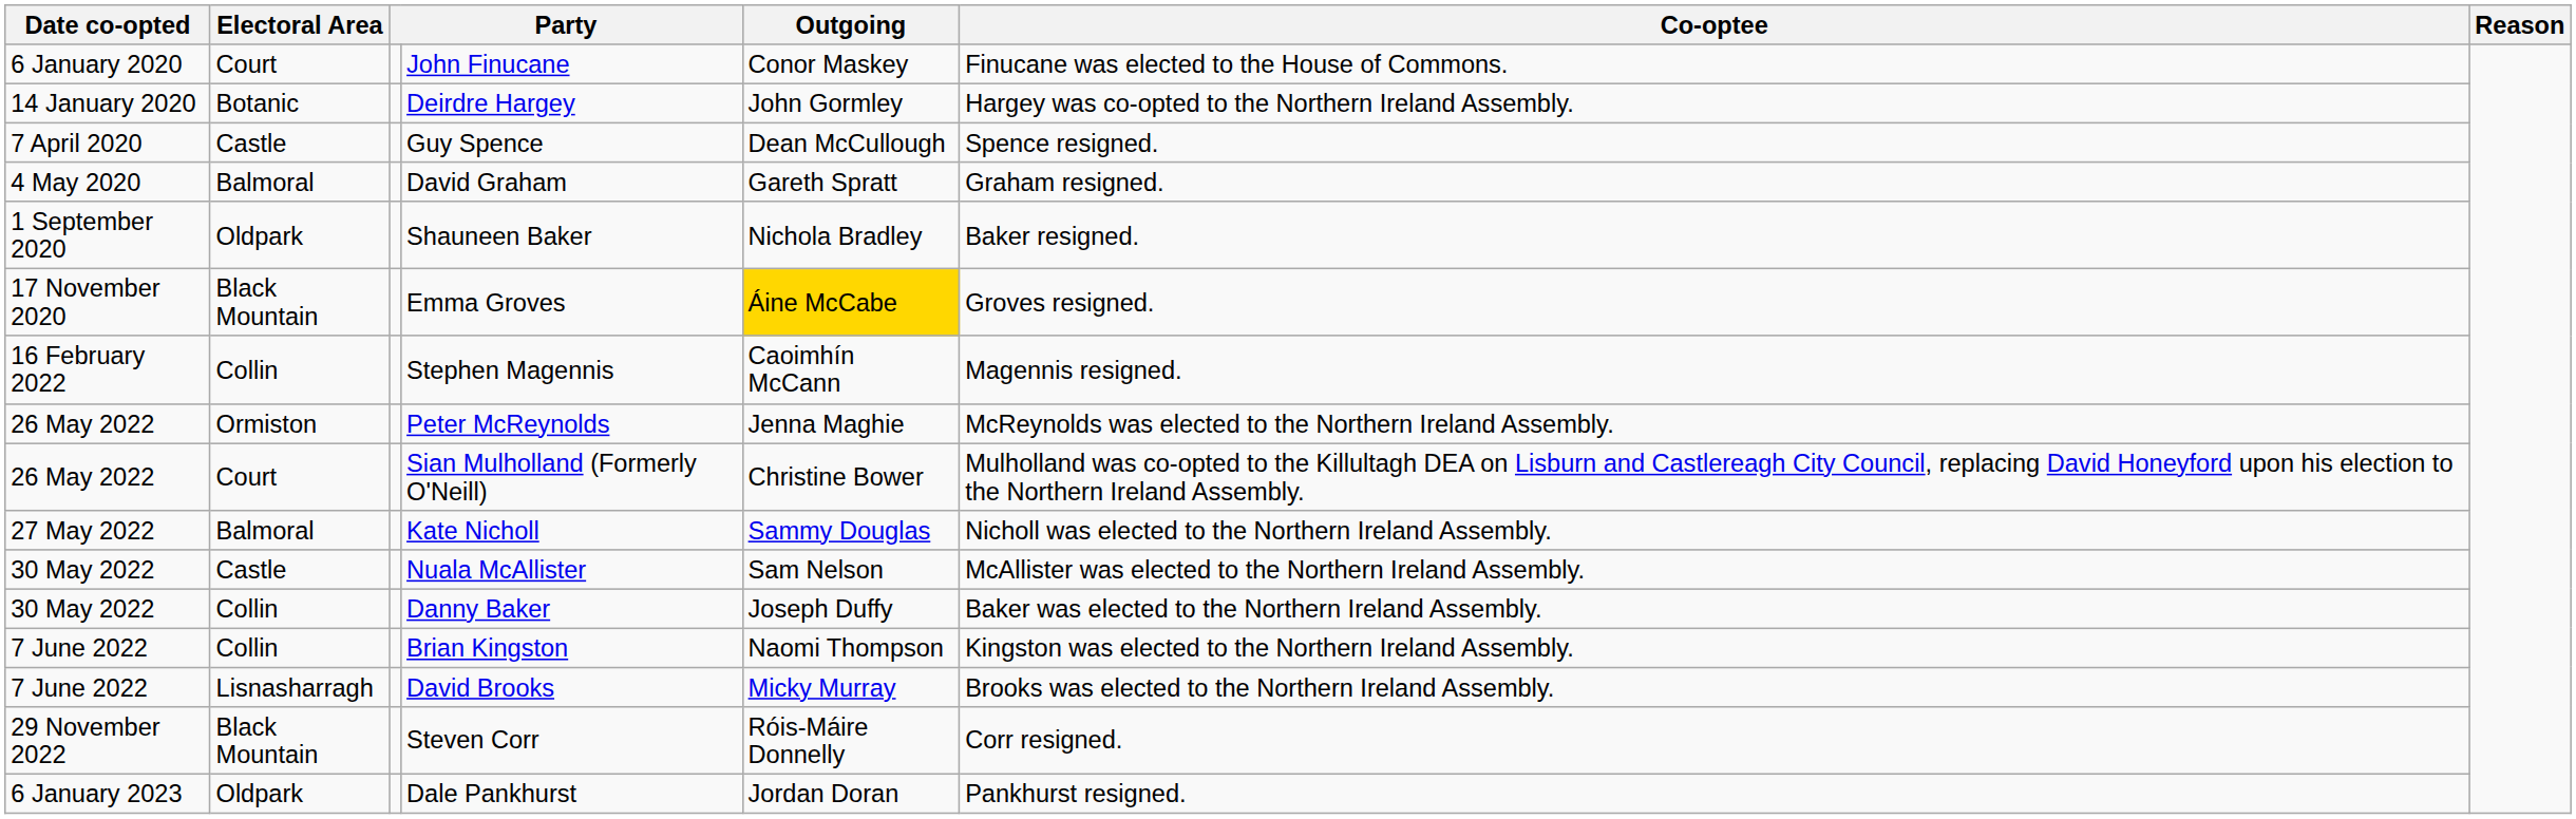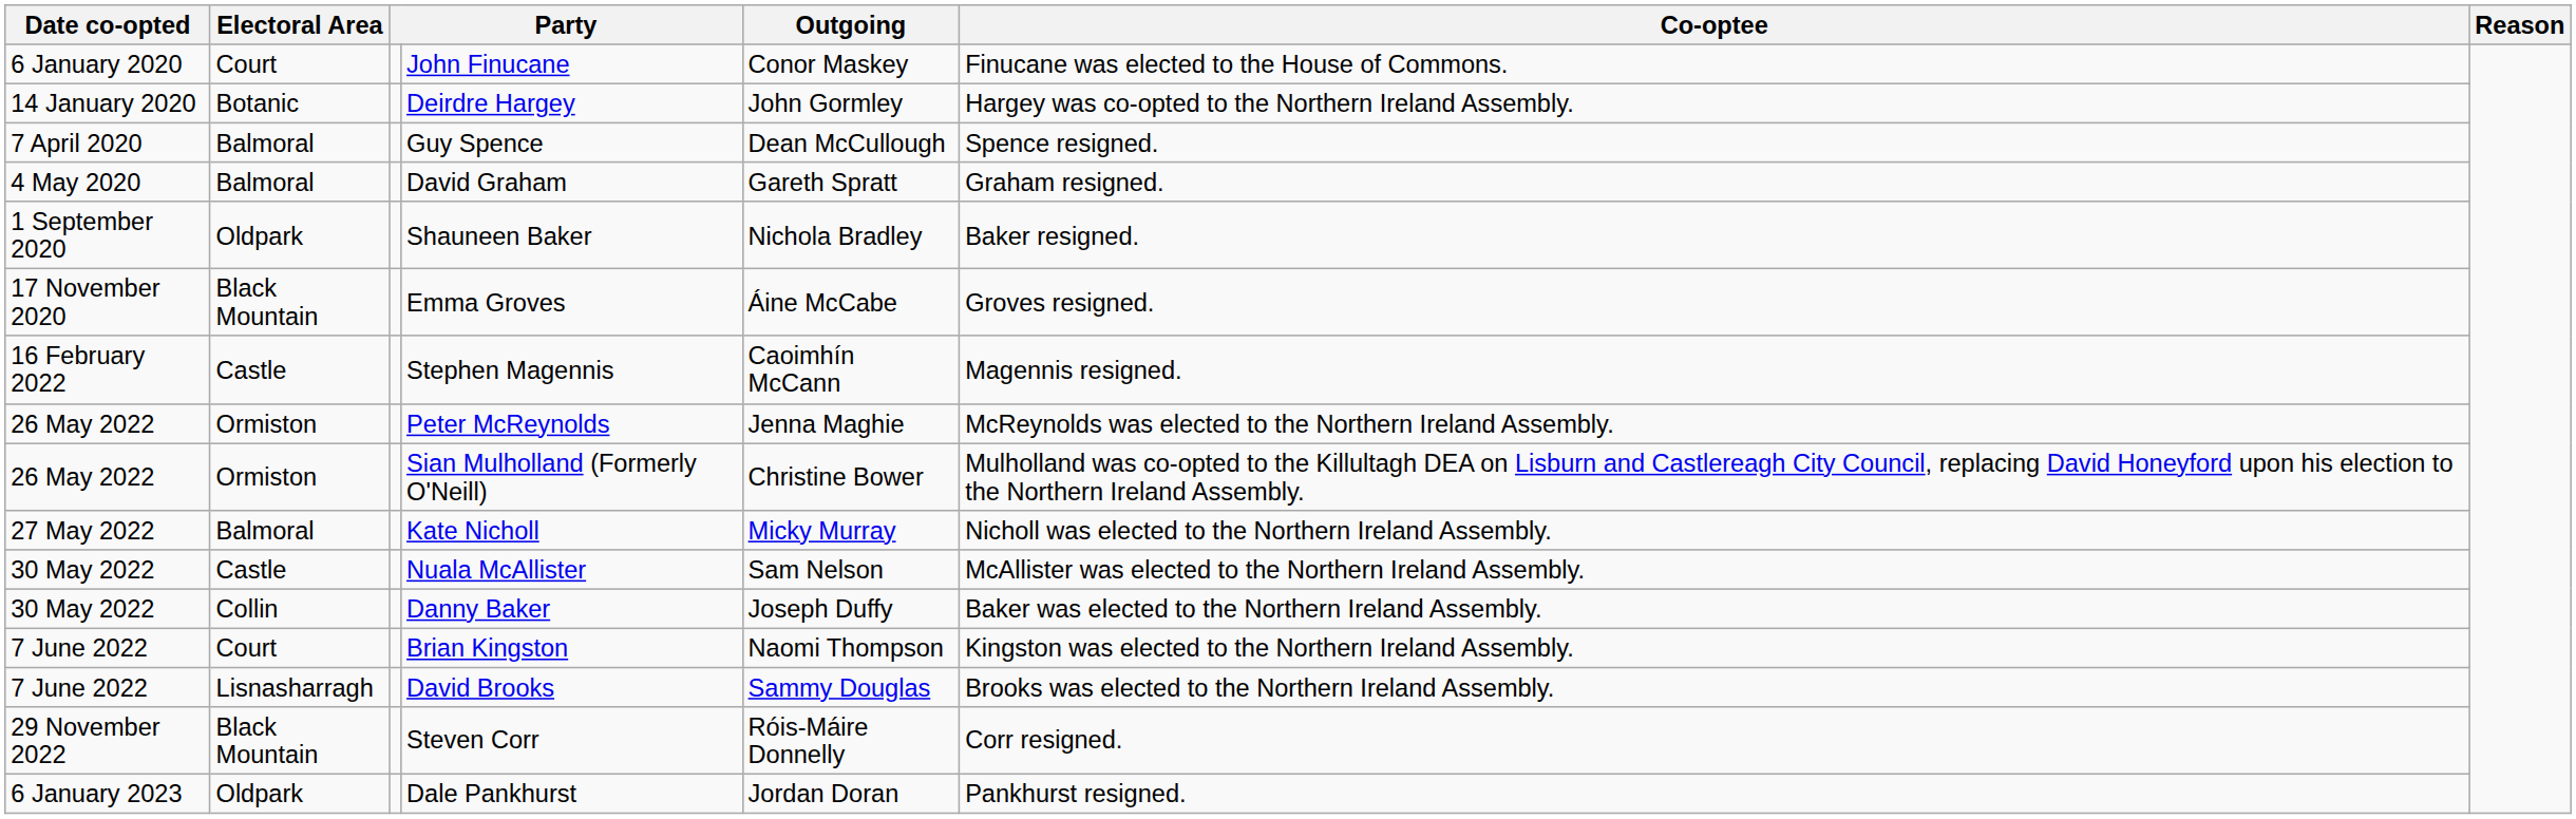 <table class="wikitable" style="font-size: 95%;">
 <tr>
 <th>Date co-opted</th>
 <th>Electoral Area</th>
 <th colspan="2">Party</th>
 <th>Outgoing</th>
 <th>Co-optee</th>
 <th>Reason</th>
 </tr>
 <tr>
 <td>6 January 2020</td>
 <td>Court</td>
 <td></td>
 <td><a href='#'>John Finucane</a></td>
 <td>Conor Maskey</td>
 <td>Finucane was elected to the House of Commons.</td>
 </tr>
 <tr>
 <td>14 January 2020</td>
 <td>Botanic</td>
 <td></td>
 <td><a href='#'>Deirdre Hargey</a></td>
 <td>John Gormley</td>
 <td>Hargey was co-opted to the Northern Ireland Assembly.</td>
 </tr>
 <tr>
 <td>7 April 2020</td>
-<td>Castle</td>
+<td>Balmoral</td>
 <td></td>
 <td>Guy Spence</td>
 <td>Dean McCullough</td>
 <td>Spence resigned.</td>
 </tr>
 <tr>
 <td>4 May 2020</td>
 <td>Balmoral</td>
 <td></td>
 <td>David Graham</td>
 <td>Gareth Spratt</td>
 <td>Graham resigned.</td>
 </tr>
 <tr>
 <td>1 September 2020</td>
 <td>Oldpark</td>
 <td></td>
 <td>Shauneen Baker</td>
 <td>Nichola Bradley</td>
 <td>Baker resigned.</td>
 </tr>
 <tr>
 <td>17 November 2020</td>
 <td>Black Mountain</td>
 <td></td>
 <td>Emma Groves</td>
-<td style="background: gold;">Áine McCabe</td>
+<td>Áine McCabe</td>
 <td>Groves resigned.</td>
 </tr>
 <tr>
 <td>16 February 2022</td>
-<td>Collin</td>
+<td>Castle</td>
 <td></td>
 <td>Stephen Magennis</td>
 <td>Caoimhín McCann</td>
 <td>Magennis resigned.</td>
 </tr>
 <tr>
 <td>26 May 2022</td>
 <td>Ormiston</td>
 <td></td>
 <td><a href='#'>Peter McReynolds</a></td>
 <td>Jenna Maghie</td>
 <td>McReynolds was elected to the Northern Ireland Assembly.</td>
 </tr>
 <tr>
 <td>26 May 2022</td>
-<td>Court</td>
+<td>Ormiston</td>
 <td></td>
 <td><a href='#'>Sian Mulholland</a> (Formerly O'Neill)</td>
 <td>Christine Bower</td>
 <td>Mulholland was co-opted to the Killultagh DEA on <a href='#'>Lisburn and Castlereagh City Council</a>, replacing <a href='#'>David Honeyford</a> upon his election to the Northern Ireland Assembly.</td>
 </tr>
 <tr>
 <td>27 May 2022</td>
 <td>Balmoral</td>
 <td></td>
 <td><a href='#'>Kate Nicholl</a></td>
-<td><a href='#'>Sammy Douglas</a></td>
+<td><a href='#'>Micky Murray</a></td>
 <td>Nicholl was elected to the Northern Ireland Assembly.</td>
 </tr>
 <tr>
 <td>30 May 2022</td>
 <td>Castle</td>
 <td></td>
 <td><a href='#'>Nuala McAllister</a></td>
 <td>Sam Nelson</td>
 <td>McAllister was elected to the Northern Ireland Assembly.</td>
 </tr>
 <tr>
 <td>30 May 2022</td>
 <td>Collin</td>
 <td></td>
 <td><a href='#'>Danny Baker</a></td>
 <td>Joseph Duffy</td>
 <td>Baker was elected to the Northern Ireland Assembly.</td>
 </tr>
 <tr>
 <td>7 June 2022</td>
-<td>Collin</td>
+<td>Court</td>
 <td></td>
 <td><a href='#'>Brian Kingston</a></td>
 <td>Naomi Thompson</td>
 <td>Kingston was elected to the Northern Ireland Assembly.</td>
 </tr>
 <tr>
 <td>7 June 2022</td>
 <td>Lisnasharragh</td>
 <td></td>
 <td><a href='#'>David Brooks</a></td>
-<td><a href='#'>Micky Murray</a></td>
+<td><a href='#'>Sammy Douglas</a></td>
 <td>Brooks was elected to the Northern Ireland Assembly.</td>
 </tr>
 <tr>
 <td>29 November 2022</td>
 <td>Black Mountain</td>
 <td></td>
 <td>Steven Corr</td>
 <td>Róis-Máire Donnelly</td>
 <td>Corr resigned.</td>
 </tr>
 <tr>
 <td>6 January 2023</td>
 <td>Oldpark</td>
 <td></td>
 <td>Dale Pankhurst</td>
 <td>Jordan Doran</td>
 <td>Pankhurst resigned.</td>
 </tr>
 </table>
